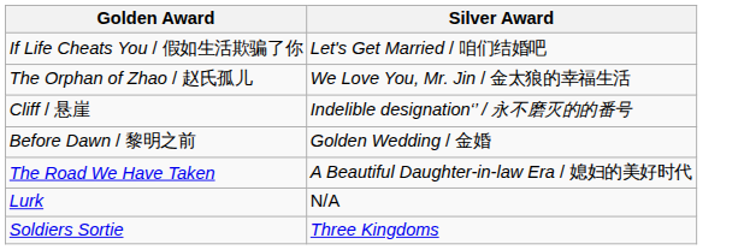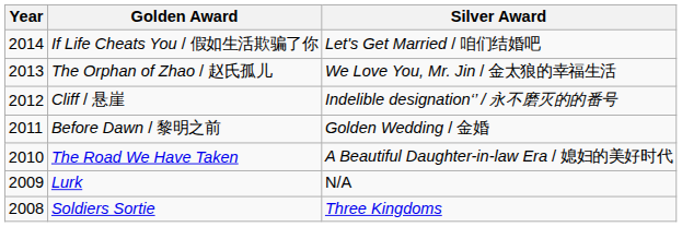 <table class="wikitable">
 <tr>
+<th>Year</th>
 <th>Golden Award</th>
 <th>Silver Award</th>
 </tr>
 <tr>
+<td>2014</td>
 <td><em>If Life Cheats You</em> / 假如生活欺骗了你</td>
 <td><em>Let's Get Married</em> / 咱们结婚吧</td>
 </tr>
 <tr>
+<td>2013</td>
 <td><em>The Orphan of Zhao</em> / 赵氏孤儿</td>
 <td><em>We Love You, Mr. Jin</em> / 金太狼的幸福生活</td>
 </tr>
 <tr>
+<td>2012</td>
 <td><em>Cliff</em> / 悬崖</td>
 <td><em>Indelible designation‘’ / 永不磨灭的的番号</em></td>
 </tr>
 <tr>
+<td>2011</td>
 <td><em>Before Dawn</em> / 黎明之前</td>
 <td><em>Golden Wedding</em> / 金婚</td>
 </tr>
 <tr>
+<td>2010</td>
 <td><em><a href='#'>The Road We Have Taken</a></em></td>
 <td><em>A Beautiful Daughter-in-law Era</em> / 媳妇的美好时代</td>
 </tr>
 <tr>
+<td>2009</td>
 <td><em><a href='#'>Lurk</a></em></td>
 <td>N/A</td>
 </tr>
 <tr>
+<td>2008</td>
 <td><em><a href='#'>Soldiers Sortie</a></em></td>
 <td><em><a href='#'>Three Kingdoms</a></em></td>
 </tr>
 </table>
